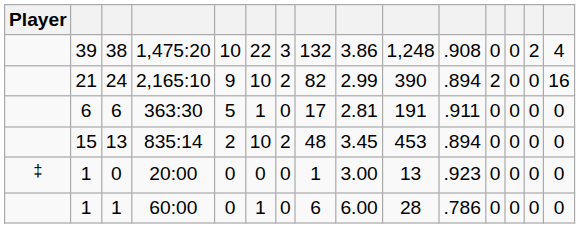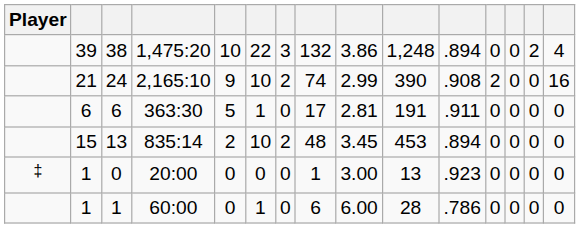 <table class="wikitable sortable" style="text-align:center;">
 <tr>
 <th>Player</th>
 <th></th>
 <th></th>
 <th></th>
 <th></th>
 <th></th>
 <th></th>
 <th></th>
 <th></th>
 <th></th>
 <th></th>
 <th></th>
 <th></th>
 <th></th>
 <th></th>
 </tr>
 <tr>
 <td></td>
 <td>39</td>
 <td>38</td>
 <td>1,475:20</td>
 <td>10</td>
 <td>22</td>
 <td>3</td>
 <td>132</td>
 <td>3.86</td>
 <td>1,248</td>
-<td>.908</td>
+<td>.894</td>
 <td>0</td>
 <td>0</td>
 <td>2</td>
 <td>4</td>
 </tr>
 <tr>
 <td></td>
 <td>21</td>
 <td>24</td>
 <td>2,165:10</td>
 <td>9</td>
 <td>10</td>
 <td>2</td>
-<td>82</td>
+<td>74</td>
 <td>2.99</td>
 <td>390</td>
-<td>.894</td>
+<td>.908</td>
 <td>2</td>
 <td>0</td>
 <td>0</td>
 <td>16</td>
 </tr>
 <tr>
 <td></td>
 <td>6</td>
 <td>6</td>
 <td>363:30</td>
 <td>5</td>
 <td>1</td>
 <td>0</td>
 <td>17</td>
 <td>2.81</td>
 <td>191</td>
 <td>.911</td>
 <td>0</td>
 <td>0</td>
 <td>0</td>
 <td>0</td>
 </tr>
 <tr>
 <td></td>
 <td>15</td>
 <td>13</td>
 <td>835:14</td>
 <td>2</td>
 <td>10</td>
 <td>2</td>
 <td>48</td>
 <td>3.45</td>
 <td>453</td>
 <td>.894</td>
 <td>0</td>
 <td>0</td>
 <td>0</td>
 <td>0</td>
 </tr>
 <tr>
 <td><sup>‡</sup></td>
 <td>1</td>
 <td>0</td>
 <td>20:00</td>
 <td>0</td>
 <td>0</td>
 <td>0</td>
 <td>1</td>
 <td>3.00</td>
 <td>13</td>
 <td>.923</td>
 <td>0</td>
 <td>0</td>
 <td>0</td>
 <td>0</td>
 </tr>
 <tr>
 <td></td>
 <td>1</td>
 <td>1</td>
 <td>60:00</td>
 <td>0</td>
 <td>1</td>
 <td>0</td>
 <td>6</td>
 <td>6.00</td>
 <td>28</td>
 <td>.786</td>
 <td>0</td>
 <td>0</td>
 <td>0</td>
 <td>0</td>
 </tr>
 </table>
